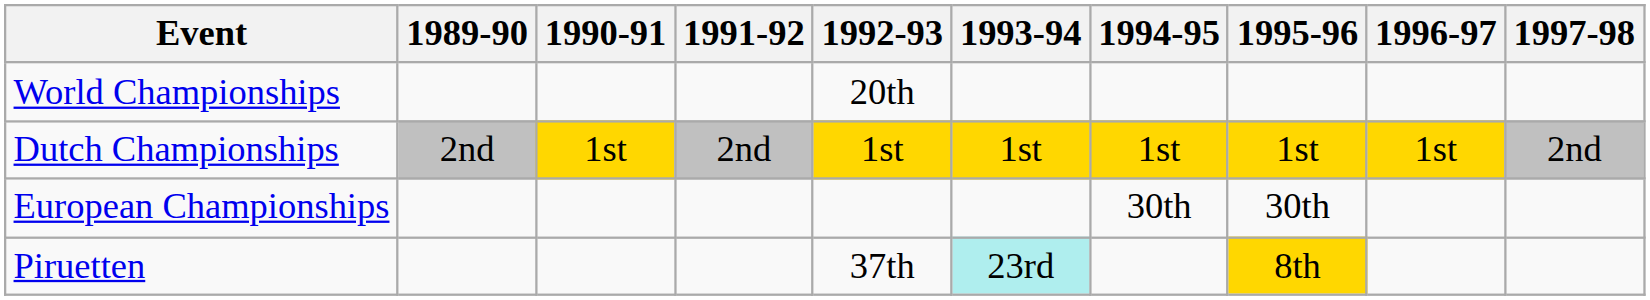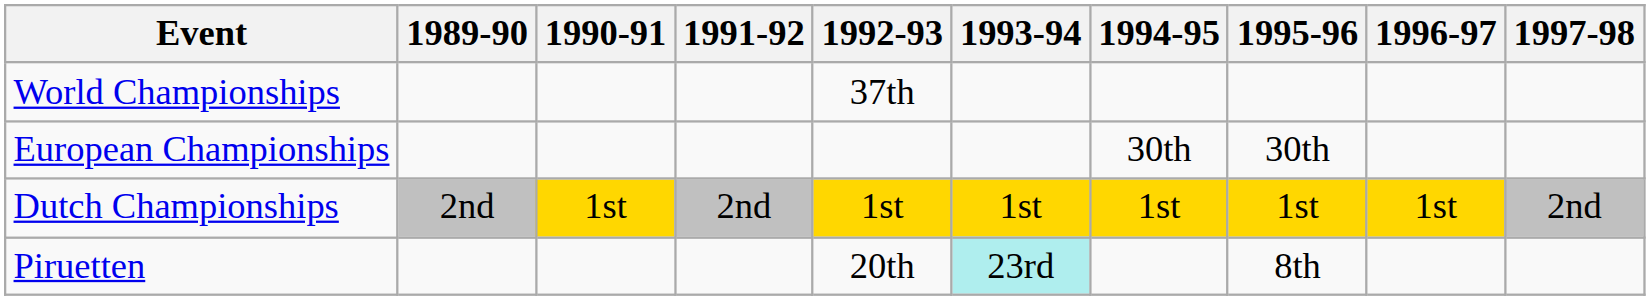 <table class="wikitable">
 <tr>
 <th>Event</th>
 <th>1989-90</th>
 <th>1990-91</th>
 <th>1991-92</th>
 <th>1992-93</th>
 <th>1993-94</th>
 <th>1994-95</th>
 <th>1995-96</th>
 <th>1996-97</th>
 <th>1997-98</th>
 </tr>
 <tr>
 <td><a href='#'>World Championships</a></td>
 <td></td>
 <td></td>
 <td></td>
-<td align="center">20th</td>
+<td align="center">37th</td>
 <td></td>
 <td></td>
 <td></td>
+<td></td>
+<td></td>
+</tr>
+<tr>
+<td><a href='#'>European Championships</a></td>
+<td></td>
+<td></td>
+<td></td>
+<td></td>
+<td></td>
+<td align="center">30th</td>
+<td align="center">30th</td>
 <td></td>
 <td></td>
 </tr>
 <tr>
 <td><a href='#'>Dutch Championships</a></td>
 <td align="center" bgcolor="silver">2nd</td>
 <td align="center" bgcolor="gold">1st</td>
 <td align="center" bgcolor="silver">2nd</td>
 <td align="center" bgcolor="gold">1st</td>
 <td align="center" bgcolor="gold">1st</td>
 <td align="center" bgcolor="gold">1st</td>
 <td align="center" bgcolor="gold">1st</td>
 <td align="center" bgcolor="gold">1st</td>
 <td align="center" bgcolor="silver">2nd</td>
 </tr>
 <tr>
-<td><a href='#'>European Championships</a></td>
-<td></td>
-<td></td>
-<td></td>
-<td></td>
-<td></td>
-<td align="center">30th</td>
-<td align="center">30th</td>
-<td></td>
-<td></td>
-</tr>
-<tr>
 <td><a href='#'>Piruetten</a></td>
 <td></td>
 <td></td>
 <td></td>
-<td align="center">37th</td>
+<td align="center">20th</td>
 <td align="center" style="background: paleturquoise;">23rd</td>
 <td></td>
-<td align="center" style="background: gold;">8th</td>
+<td align="center">8th</td>
 <td></td>
 <td></td>
 </tr>
 </table>
